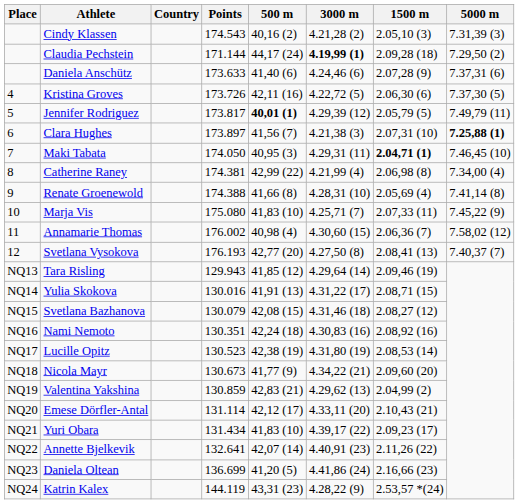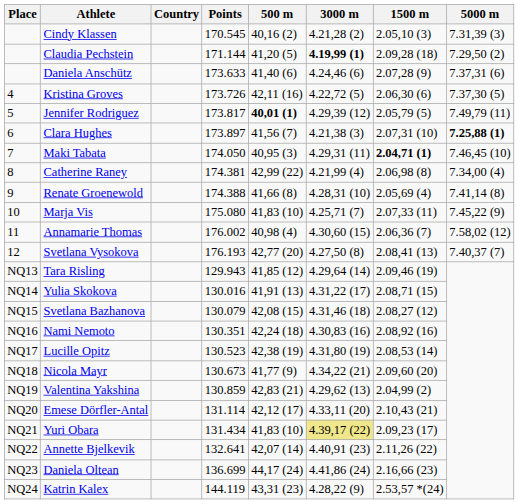 <table class="wikitable sortable">
 <tr>
 <th>Place</th>
 <th>Athlete</th>
 <th>Country</th>
 <th>Points</th>
 <th>500 m</th>
 <th>3000 m</th>
 <th>1500 m</th>
 <th>5000 m</th>
 </tr>
 <tr>
 <td></td>
 <td><a href='#'>Cindy Klassen</a></td>
 <td></td>
-<td>174.543</td>
+<td>170.545</td>
 <td>40,16 (2)</td>
 <td>4.21,28 (2)</td>
 <td>2.05,10 (3)</td>
 <td>7.31,39 (3)</td>
 </tr>
 <tr>
 <td></td>
 <td><a href='#'>Claudia Pechstein</a></td>
 <td></td>
 <td>171.144</td>
-<td>44,17 (24)</td>
+<td>41,20 (5)</td>
 <td><strong>4.19,99 (1)</strong></td>
 <td>2.09,28 (18)</td>
 <td>7.29,50 (2)</td>
 </tr>
 <tr>
 <td></td>
 <td><a href='#'>Daniela Anschütz</a></td>
 <td></td>
 <td>173.633</td>
 <td>41,40 (6)</td>
 <td>4.24,46 (6)</td>
 <td>2.07,28 (9)</td>
 <td>7.37,31 (6)</td>
 </tr>
 <tr>
 <td>4</td>
 <td><a href='#'>Kristina Groves</a></td>
 <td></td>
 <td>173.726</td>
 <td>42,11 (16)</td>
 <td>4.22,72 (5)</td>
 <td>2.06,30 (6)</td>
 <td>7.37,30 (5)</td>
 </tr>
 <tr>
 <td>5</td>
 <td><a href='#'>Jennifer Rodriguez</a></td>
 <td></td>
 <td>173.817</td>
 <td><strong>40,01 (1)</strong></td>
 <td>4.29,39 (12)</td>
 <td>2.05,79 (5)</td>
 <td>7.49,79 (11)</td>
 </tr>
 <tr>
 <td>6</td>
 <td><a href='#'>Clara Hughes</a></td>
 <td></td>
 <td>173.897</td>
 <td>41,56 (7)</td>
 <td>4.21,38 (3)</td>
 <td>2.07,31 (10)</td>
 <td><strong>7.25,88 (1)</strong></td>
 </tr>
 <tr>
 <td>7</td>
 <td><a href='#'>Maki Tabata</a></td>
 <td></td>
 <td>174.050</td>
 <td>40,95 (3)</td>
 <td>4.29,31 (11)</td>
 <td><strong>2.04,71 (1)</strong></td>
 <td>7.46,45 (10)</td>
 </tr>
 <tr>
 <td>8</td>
 <td><a href='#'>Catherine Raney</a></td>
 <td></td>
 <td>174.381</td>
 <td>42,99 (22)</td>
 <td>4.21,99 (4)</td>
 <td>2.06,98 (8)</td>
 <td>7.34,00 (4)</td>
 </tr>
 <tr>
 <td>9</td>
 <td><a href='#'>Renate Groenewold</a></td>
 <td></td>
 <td>174.388</td>
 <td>41,66 (8)</td>
 <td>4.28,31 (10)</td>
 <td>2.05,69 (4)</td>
 <td>7.41,14 (8)</td>
 </tr>
 <tr>
 <td>10</td>
 <td><a href='#'>Marja Vis</a></td>
 <td></td>
 <td>175.080</td>
 <td>41,83 (10)</td>
 <td>4.25,71 (7)</td>
 <td>2.07,33 (11)</td>
 <td>7.45,22 (9)</td>
 </tr>
 <tr>
 <td>11</td>
 <td><a href='#'>Annamarie Thomas</a></td>
 <td></td>
 <td>176.002</td>
 <td>40,98 (4)</td>
 <td>4.30,60 (15)</td>
 <td>2.06,36 (7)</td>
 <td>7.58,02 (12)</td>
 </tr>
 <tr>
 <td>12</td>
 <td><a href='#'>Svetlana Vysokova</a></td>
 <td></td>
 <td>176.193</td>
 <td>42,77 (20)</td>
 <td>4.27,50 (8)</td>
 <td>2.08,41 (13)</td>
 <td>7.40,37 (7)</td>
 </tr>
 <tr>
 <td>NQ13</td>
 <td><a href='#'>Tara Risling</a></td>
 <td></td>
 <td>129.943</td>
 <td>41,85 (12)</td>
 <td>4.29,64 (14)</td>
 <td>2.09,46 (19)</td>
 </tr>
 <tr>
 <td>NQ14</td>
 <td><a href='#'>Yulia Skokova</a></td>
 <td></td>
 <td>130.016</td>
 <td>41,91 (13)</td>
 <td>4.31,22 (17)</td>
 <td>2.08,71 (15)</td>
 </tr>
 <tr>
 <td>NQ15</td>
 <td><a href='#'>Svetlana Bazhanova</a></td>
 <td></td>
 <td>130.079</td>
 <td>42,08 (15)</td>
 <td>4.31,46 (18)</td>
 <td>2.08,27 (12)</td>
 </tr>
 <tr>
 <td>NQ16</td>
 <td><a href='#'>Nami Nemoto</a></td>
 <td></td>
 <td>130.351</td>
 <td>42,24 (18)</td>
 <td>4.30,83 (16)</td>
 <td>2.08,92 (16)</td>
 </tr>
 <tr>
 <td>NQ17</td>
 <td><a href='#'>Lucille Opitz</a></td>
 <td></td>
 <td>130.523</td>
 <td>42,38 (19)</td>
 <td>4.31,80 (19)</td>
 <td>2.08,53 (14)</td>
 </tr>
 <tr>
 <td>NQ18</td>
 <td><a href='#'>Nicola Mayr</a></td>
 <td></td>
 <td>130.673</td>
 <td>41,77 (9)</td>
 <td>4.34,22 (21)</td>
 <td>2.09,60 (20)</td>
 </tr>
 <tr>
 <td>NQ19</td>
 <td><a href='#'>Valentina Yakshina</a></td>
 <td></td>
 <td>130.859</td>
 <td>42,83 (21)</td>
 <td>4.29,62 (13)</td>
 <td>2.04,99 (2)</td>
 </tr>
 <tr>
 <td>NQ20</td>
 <td><a href='#'>Emese Dörfler-Antal</a></td>
 <td></td>
 <td>131.114</td>
 <td>42,12 (17)</td>
 <td>4.33,11 (20)</td>
 <td>2.10,43 (21)</td>
 </tr>
 <tr>
 <td>NQ21</td>
 <td><a href='#'>Yuri Obara</a></td>
 <td></td>
 <td>131.434</td>
 <td>41,83 (10)</td>
-<td>4.39,17 (22)</td>
+<td style="background: khaki;">4.39,17 (22)</td>
 <td>2.09,23 (17)</td>
 </tr>
 <tr>
 <td>NQ22</td>
 <td><a href='#'>Annette Bjelkevik</a></td>
 <td></td>
 <td>132.641</td>
 <td>42,07 (14)</td>
 <td>4.40,91 (23)</td>
 <td>2.11,26 (22)</td>
 </tr>
 <tr>
 <td>NQ23</td>
 <td><a href='#'>Daniela Oltean</a></td>
 <td></td>
 <td>136.699</td>
-<td>41,20 (5)</td>
+<td>44,17 (24)</td>
 <td>4.41,86 (24)</td>
 <td>2.16,66 (23)</td>
 </tr>
 <tr>
 <td>NQ24</td>
 <td><a href='#'>Katrin Kalex</a></td>
 <td></td>
 <td>144.119</td>
 <td>43,31 (23)</td>
 <td>4.28,22 (9)</td>
 <td>2.53,57 *(24)</td>
 </tr>
 </table>
